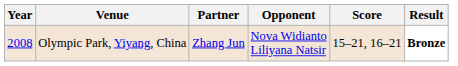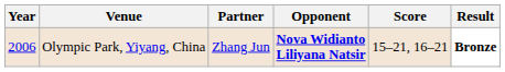 <table class="sortable wikitable" style="font-size: 90%;">
 <tr>
 <th>Year</th>
 <th>Venue</th>
 <th>Partner</th>
 <th>Opponent</th>
 <th>Score</th>
 <th>Result</th>
 </tr>
 <tr style="background:#F3E6D7">
-<td align="center"><a href='#'>2008</a></td>
+<td align="center"><a href='#'>2006</a></td>
 <td align="left">Olympic Park, <a href='#'>Yiyang</a>, China</td>
 <td align="left"> <a href='#'>Zhang Jun</a></td>
-<td align="left"> <a href='#'>Nova Widianto</a> <br>  <a href='#'>Liliyana Natsir</a></td>
+<td align="left"><strong> <a href='#'>Nova Widianto</a> <br>  <a href='#'>Liliyana Natsir</a></strong></td>
 <td align="left">15–21, 16–21</td>
 <td style="text-align:left; background:white"> <strong>Bronze</strong></td>
 </tr>
 </table>
